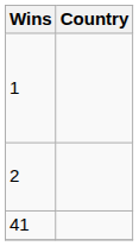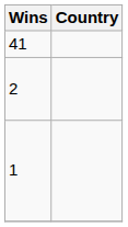 <table class="wikitable">
 <tr>
 <th>Wins</th>
 <th>Country</th>
 </tr>
 <tr>
-<td>1</td>
-<td><br><br><br><br><br></td>
+<td>41</td>
+<td></td>
 </tr>
 <tr>
 <td>2</td>
 <td><br><br><br></td>
 </tr>
 <tr>
-<td>41</td>
-<td></td>
+<td>1</td>
+<td><br><br><br><br><br></td>
 </tr>
 <tr>
 </tr>
 </table>
